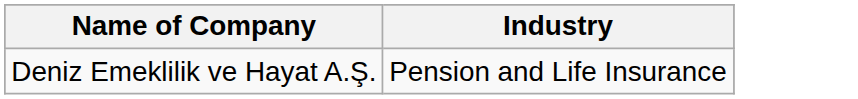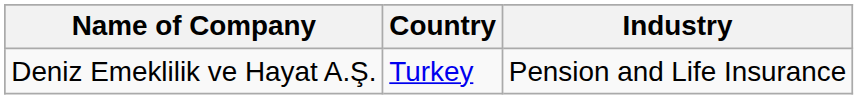 <table class="wikitable">
 <tr>
 <th>Name of Company</th>
+<th>Country</th>
 <th>Industry</th>
 </tr>
 <tr>
 <td>Deniz Emeklilik ve Hayat A.Ş.</td>
+<td><a href='#'>Turkey</a></td>
 <td>Pension and Life Insurance</td>
 </tr>
 </table>
